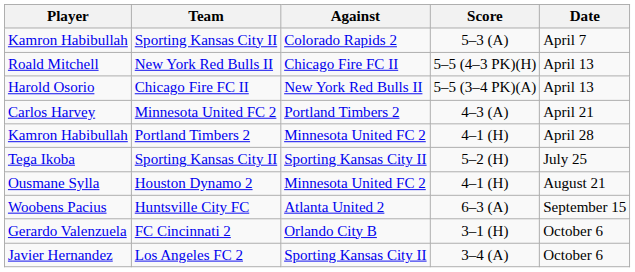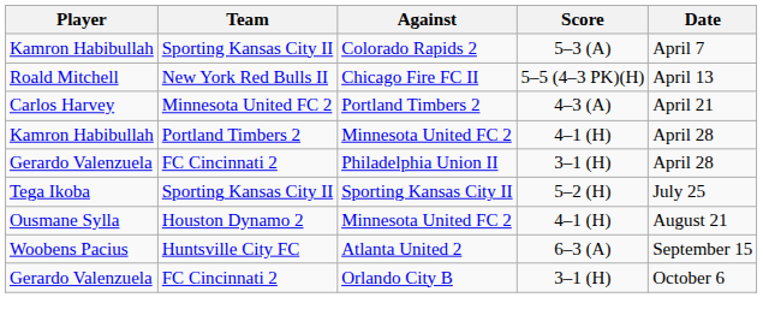 <table class="wikitable">
 <tr>
 <th>Player</th>
 <th>Team</th>
 <th>Against</th>
 <th>Score</th>
 <th>Date</th>
 </tr>
 <tr>
 <td> <a href='#'>Kamron Habibullah</a></td>
 <td><a href='#'>Sporting Kansas City II</a></td>
 <td><a href='#'>Colorado Rapids 2</a></td>
 <td style="text-align:center;">5–3 (A)</td>
 <td>April 7</td>
 </tr>
 <tr>
 <td> <a href='#'>Roald Mitchell</a></td>
 <td><a href='#'>New York Red Bulls II</a></td>
 <td><a href='#'>Chicago Fire FC II</a></td>
 <td style="text-align:center;">5–5 (4–3 PK)(H)</td>
 <td>April 13</td>
 </tr>
 <tr>
-<td> <a href='#'>Harold Osorio</a></td>
-<td><a href='#'>Chicago Fire FC II</a></td>
-<td><a href='#'>New York Red Bulls II</a></td>
-<td style="text-align:center;">5–5 (3–4 PK)(A)</td>
-<td>April 13</td>
-</tr>
-<tr>
 <td> <a href='#'>Carlos Harvey</a></td>
 <td><a href='#'>Minnesota United FC 2</a></td>
 <td><a href='#'>Portland Timbers 2</a></td>
 <td style="text-align:center;">4–3 (A)</td>
 <td>April 21</td>
 </tr>
 <tr>
 <td> <a href='#'>Kamron Habibullah</a></td>
 <td><a href='#'>Portland Timbers 2</a></td>
 <td><a href='#'>Minnesota United FC 2</a></td>
 <td style="text-align:center;">4–1 (H)</td>
+<td>April 28</td>
+</tr>
+<tr>
+<td> <a href='#'>Gerardo Valenzuela</a></td>
+<td><a href='#'>FC Cincinnati 2</a></td>
+<td><a href='#'>Philadelphia Union II</a></td>
+<td style="text-align:center;">3–1 (H)</td>
 <td>April 28</td>
 </tr>
 <tr>
 <td> <a href='#'>Tega Ikoba</a></td>
 <td><a href='#'>Sporting Kansas City II</a></td>
 <td><a href='#'>Sporting Kansas City II</a></td>
 <td style="text-align:center;">5–2 (H)</td>
 <td>July 25</td>
 </tr>
 <tr>
 <td> <a href='#'>Ousmane Sylla</a></td>
 <td><a href='#'>Houston Dynamo 2</a></td>
 <td><a href='#'>Minnesota United FC 2</a></td>
 <td style="text-align:center;">4–1 (H)</td>
 <td>August 21</td>
 </tr>
 <tr>
 <td> <a href='#'>Woobens Pacius</a></td>
 <td><a href='#'>Huntsville City FC</a></td>
 <td><a href='#'>Atlanta United 2</a></td>
 <td style="text-align:center;">6–3 (A)</td>
 <td>September 15</td>
 </tr>
 <tr>
 <td> <a href='#'>Gerardo Valenzuela</a></td>
 <td><a href='#'>FC Cincinnati 2</a></td>
 <td><a href='#'>Orlando City B</a></td>
 <td style="text-align:center;">3–1 (H)</td>
 <td>October 6</td>
 </tr>
-<tr>
-<td> <a href='#'>Javier Hernandez</a></td>
-<td><a href='#'>Los Angeles FC 2</a></td>
-<td><a href='#'>Sporting Kansas City II</a></td>
-<td style="text-align:center;">3–4 (A)</td>
-<td>October 6</td>
-</tr>
 </table>
